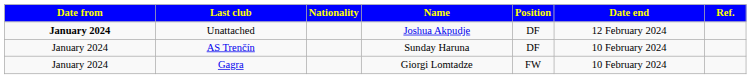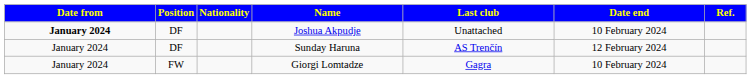 <table class="wikitable"  style="text-align:center; font-size:90%; ">
 <tr>
 <th style="background:#0000FF; color:#ffff00; width:200px;">Date from</th>
-<th style="background:#0000FF; color:#ffff00; width:200px;">Last club</th>
+<th style="background:#0000FF; color:#ffff00; width:50px;">Position</th>
 <th style="background:#0000FF; color:#ffff00; width:50px;">Nationality</th>
 <th style="background:#0000FF; color:#ffff00; width:200px;">Name</th>
-<th style="background:#0000FF; color:#ffff00; width:50px;">Position</th>
+<th style="background:#0000FF; color:#ffff00; width:200px;">Last club</th>
 <th style="background:#0000FF; color:#ffff00; width:200px;">Date end</th>
 <th style="background:#0000FF; color:#ffff00; width:50px;">Ref.</th>
 </tr>
 <tr>
 <td><strong>January 2024</strong></td>
-<td>Unattached</td>
+<td>DF</td>
 <td></td>
 <td><a href='#'>Joshua Akpudje</a></td>
+<td>Unattached</td>
+<td>10 February 2024</td>
+<td></td>
+</tr>
+<tr>
+<td>January 2024</td>
 <td>DF</td>
+<td></td>
+<td>Sunday Haruna</td>
+<td><a href='#'>AS Trenčín</a></td>
 <td>12 February 2024</td>
 <td></td>
 </tr>
 <tr>
 <td>January 2024</td>
-<td><a href='#'>AS Trenčín</a></td>
-<td></td>
-<td>Sunday Haruna</td>
-<td>DF</td>
-<td>10 February 2024</td>
-<td></td>
-</tr>
-<tr>
-<td>January 2024</td>
-<td><a href='#'>Gagra</a></td>
+<td>FW</td>
 <td></td>
 <td>Giorgi Lomtadze</td>
-<td>FW</td>
+<td><a href='#'>Gagra</a></td>
 <td>10 February 2024</td>
 <td></td>
 </tr>
 </table>
